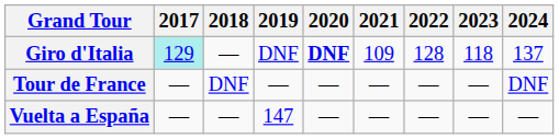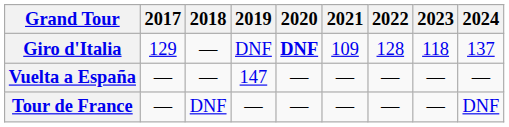 <table class="wikitable plainrowheaders">
 <tr>
 <th scope="col"><a href='#'>Grand Tour</a></th>
 <th scope="col">2017</th>
 <th scope="col">2018</th>
 <th scope="col">2019</th>
 <th scope="col">2020</th>
 <th scope="col">2021</th>
 <th scope="col">2022</th>
 <th scope="col">2023</th>
 <th scope="col">2024</th>
 </tr>
 <tr style="text-align:center;">
 <th scope="row"> <a href='#'>Giro d'Italia</a></th>
-<td style="background: paleturquoise;"><a href='#'>129</a></td>
+<td><a href='#'>129</a></td>
 <td>—</td>
 <td><a href='#'>DNF</a></td>
 <td><strong><a href='#'>DNF</a></strong></td>
 <td><a href='#'>109</a></td>
 <td><a href='#'>128</a></td>
 <td><a href='#'>118</a></td>
 <td><a href='#'>137</a></td>
+</tr>
+<tr style="text-align:center;">
+<th scope="row"> <a href='#'>Vuelta a España</a></th>
+<td>—</td>
+<td>—</td>
+<td><a href='#'>147</a></td>
+<td>—</td>
+<td>—</td>
+<td>—</td>
+<td>—</td>
+<td>—</td>
 </tr>
 <tr style="text-align:center;">
 <th scope="row"> <a href='#'>Tour de France</a></th>
 <td>—</td>
 <td><a href='#'>DNF</a></td>
 <td>—</td>
 <td>—</td>
 <td>—</td>
 <td>—</td>
 <td>—</td>
 <td><a href='#'>DNF</a></td>
 </tr>
-<tr style="text-align:center;">
-<th scope="row"> <a href='#'>Vuelta a España</a></th>
-<td>—</td>
-<td>—</td>
-<td><a href='#'>147</a></td>
-<td>—</td>
-<td>—</td>
-<td>—</td>
-<td>—</td>
-<td>—</td>
-</tr>
 </table>
